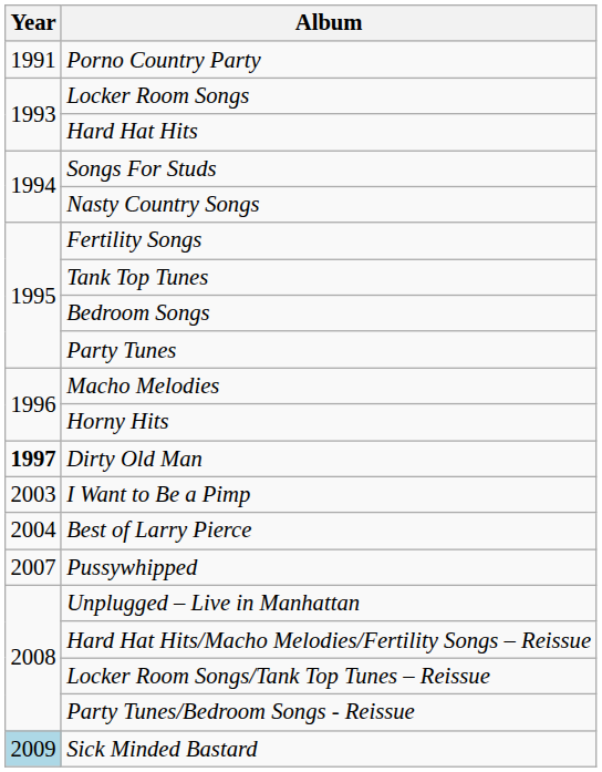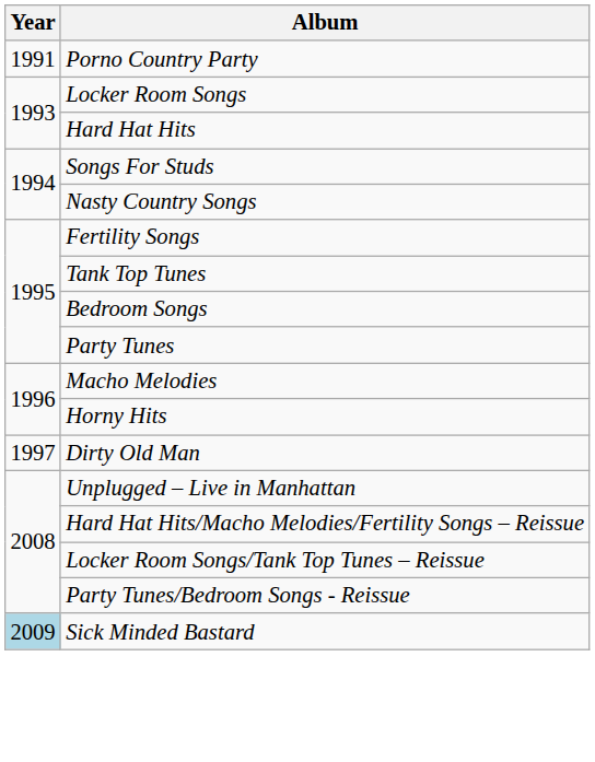 <table class="wikitable">
 <tr>
 <th rowspan="1">Year</th>
 <th rowspan="1">Album</th>
 </tr>
 <tr>
 <td>1991</td>
 <td><em>Porno Country Party</em></td>
 </tr>
 <tr>
 <td rowspan="2">1993</td>
 <td><em>Locker Room Songs</em></td>
 </tr>
 <tr>
 <td><em>Hard Hat Hits</em></td>
 </tr>
 <tr>
 <td rowspan="2">1994</td>
 <td><em>Songs For Studs</em></td>
 </tr>
 <tr>
 <td><em>Nasty Country Songs</em></td>
 </tr>
 <tr>
 <td rowspan="4">1995</td>
 <td><em>Fertility Songs</em></td>
 </tr>
 <tr>
 <td><em>Tank Top Tunes</em></td>
 </tr>
 <tr>
 <td><em>Bedroom Songs</em></td>
 </tr>
 <tr>
 <td><em>Party Tunes</em></td>
 </tr>
 <tr>
 <td rowspan="2">1996</td>
 <td><em>Macho Melodies</em></td>
 </tr>
 <tr>
 <td><em>Horny Hits</em></td>
 </tr>
 <tr>
-<td><strong>1997</strong></td>
+<td>1997</td>
 <td><em>Dirty Old Man</em></td>
-</tr>
-<tr>
-<td>2003</td>
-<td><em>I Want to Be a Pimp</em></td>
-</tr>
-<tr>
-<td>2004</td>
-<td><em>Best of Larry Pierce</em></td>
-</tr>
-<tr>
-<td>2007</td>
-<td><em>Pussywhipped</em></td>
 </tr>
 <tr>
 <td rowspan="4">2008</td>
 <td><em>Unplugged – Live in Manhattan</em></td>
 </tr>
 <tr>
 <td><em>Hard Hat Hits/Macho Melodies/Fertility Songs – Reissue</em></td>
 </tr>
 <tr>
 <td><em>Locker Room Songs/Tank Top Tunes – Reissue</em></td>
 </tr>
 <tr>
 <td><em>Party Tunes/Bedroom Songs - Reissue</em></td>
 </tr>
 <tr>
 <td style="background: lightblue;">2009</td>
 <td><em>Sick Minded Bastard</em></td>
 </tr>
 </table>
